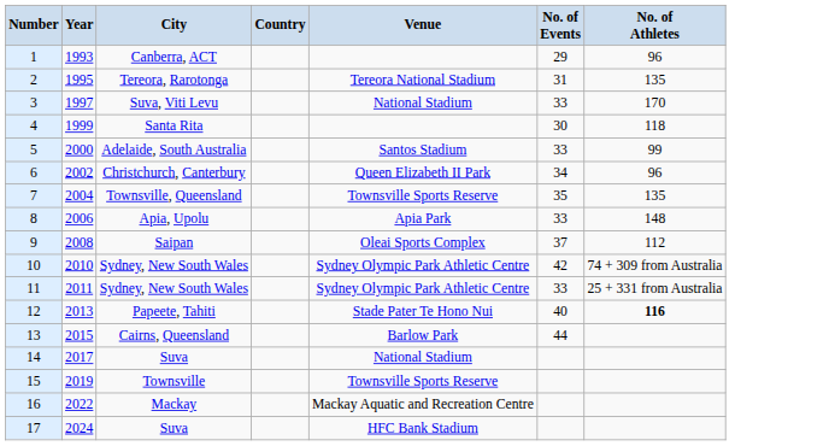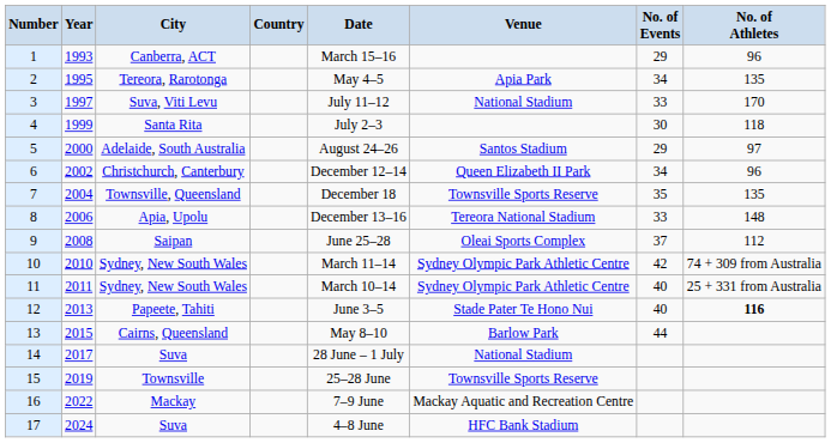 <table class="wikitable" style="text-align:center; font-size: 90%;" align="center">
 <tr>
 <th style="background-color: #CCDDEE;">Number</th>
 <th style="background-color: #CCDDEE;">Year</th>
 <th style="background-color: #CCDDEE;">City</th>
 <th style="background-color: #CCDDEE;">Country</th>
+<th style="background-color: #CCDDEE;">Date</th>
 <th style="background-color: #CCDDEE;">Venue</th>
 <th style="background-color: #CCDDEE;">No. of <br>Events</th>
 <th style="background-color: #CCDDEE;">No. of<br>Athletes</th>
 </tr>
 <tr>
 <td bgcolor=DDEEFF>1</td>
 <td><a href='#'>1993</a></td>
 <td><a href='#'>Canberra</a>, <a href='#'>ACT</a></td>
 <td align=left></td>
+<td>March 15–16</td>
 <td></td>
 <td>29</td>
 <td>96</td>
 </tr>
 <tr>
 <td bgcolor=DDEEFF>2</td>
 <td><a href='#'>1995</a></td>
 <td><a href='#'>Tereora</a>, <a href='#'>Rarotonga</a></td>
 <td align=left></td>
-<td><a href='#'>Tereora National Stadium</a></td>
-<td>31</td>
+<td>May 4–5</td>
+<td><a href='#'>Apia Park</a></td>
+<td>34</td>
 <td>135</td>
 </tr>
 <tr>
 <td bgcolor=DDEEFF>3</td>
 <td><a href='#'>1997</a></td>
 <td><a href='#'>Suva</a>, <a href='#'>Viti Levu</a></td>
 <td align=left></td>
+<td>July 11–12</td>
 <td><a href='#'>National Stadium</a></td>
 <td>33</td>
 <td>170</td>
 </tr>
 <tr>
 <td bgcolor=DDEEFF>4</td>
 <td><a href='#'>1999</a></td>
 <td><a href='#'>Santa Rita</a></td>
 <td align=left></td>
+<td>July 2–3</td>
 <td></td>
 <td>30</td>
 <td>118</td>
 </tr>
 <tr>
 <td bgcolor=DDEEFF>5</td>
 <td><a href='#'>2000</a></td>
 <td><a href='#'>Adelaide</a>, <a href='#'>South Australia</a></td>
 <td align=left></td>
+<td>August 24–26</td>
 <td><a href='#'>Santos Stadium</a></td>
-<td>33</td>
-<td>99</td>
+<td>29</td>
+<td>97</td>
 </tr>
 <tr>
 <td bgcolor=DDEEFF>6</td>
 <td><a href='#'>2002</a></td>
 <td><a href='#'>Christchurch</a>, <a href='#'>Canterbury</a></td>
 <td align=left></td>
+<td>December 12–14</td>
 <td><a href='#'>Queen Elizabeth II Park</a></td>
 <td>34</td>
 <td>96</td>
 </tr>
 <tr>
 <td bgcolor=DDEEFF>7</td>
 <td><a href='#'>2004</a></td>
 <td><a href='#'>Townsville</a>, <a href='#'>Queensland</a></td>
 <td align=left></td>
+<td>December 18</td>
 <td><a href='#'>Townsville Sports Reserve</a></td>
 <td>35</td>
 <td>135</td>
 </tr>
 <tr>
 <td bgcolor=DDEEFF>8</td>
 <td><a href='#'>2006</a></td>
 <td><a href='#'>Apia</a>, <a href='#'>Upolu</a></td>
 <td align=left></td>
-<td><a href='#'>Apia Park</a></td>
+<td>December 13–16</td>
+<td><a href='#'>Tereora National Stadium</a></td>
 <td>33</td>
 <td>148</td>
 </tr>
 <tr>
 <td bgcolor=DDEEFF>9</td>
 <td><a href='#'>2008</a></td>
 <td><a href='#'>Saipan</a></td>
 <td align=left></td>
+<td>June 25–28</td>
 <td><a href='#'>Oleai Sports Complex</a></td>
 <td>37</td>
 <td>112</td>
 </tr>
 <tr>
 <td bgcolor=DDEEFF>10</td>
 <td><a href='#'>2010</a></td>
 <td><a href='#'>Sydney</a>, <a href='#'>New South Wales</a></td>
 <td align=left></td>
+<td>March 11–14</td>
 <td><a href='#'>Sydney Olympic Park Athletic Centre</a></td>
 <td>42</td>
 <td>74 + 309 from Australia</td>
 </tr>
 <tr>
 <td bgcolor=DDEEFF>11</td>
 <td><a href='#'>2011</a></td>
 <td><a href='#'>Sydney</a>, <a href='#'>New South Wales</a></td>
 <td align=left></td>
+<td>March 10–14</td>
 <td><a href='#'>Sydney Olympic Park Athletic Centre</a></td>
-<td>33</td>
+<td>40</td>
 <td>25 + 331 from Australia</td>
 </tr>
 <tr>
 <td bgcolor=DDEEFF>12</td>
 <td><a href='#'>2013</a></td>
 <td><a href='#'>Papeete</a>, <a href='#'>Tahiti</a></td>
 <td align=left></td>
+<td>June 3–5</td>
 <td><a href='#'>Stade Pater Te Hono Nui</a></td>
 <td>40</td>
 <td><strong>116</strong></td>
 </tr>
 <tr>
 <td bgcolor=DDEEFF>13</td>
 <td><a href='#'>2015</a></td>
 <td><a href='#'>Cairns</a>, <a href='#'>Queensland</a></td>
 <td align=left></td>
+<td>May 8–10</td>
 <td><a href='#'>Barlow Park</a></td>
 <td>44</td>
 <td></td>
 </tr>
 <tr>
 <td bgcolor=DDEEFF>14</td>
 <td><a href='#'>2017</a></td>
 <td><a href='#'>Suva</a></td>
 <td align=left></td>
+<td>28 June – 1 July</td>
 <td><a href='#'>National Stadium</a></td>
 <td></td>
 <td></td>
 </tr>
 <tr>
 <td bgcolor=DDEEFF>15</td>
 <td><a href='#'>2019</a></td>
 <td><a href='#'>Townsville</a></td>
 <td align=left></td>
+<td>25–28 June</td>
 <td><a href='#'>Townsville Sports Reserve</a></td>
 <td></td>
 <td></td>
 </tr>
 <tr>
 <td bgcolor=DDEEFF>16</td>
 <td><a href='#'>2022</a></td>
 <td><a href='#'>Mackay</a></td>
 <td align=left></td>
+<td>7–9 June</td>
 <td>Mackay Aquatic and Recreation Centre</td>
 <td></td>
 <td></td>
 </tr>
 <tr>
 <td bgcolor=DDEEFF>17</td>
 <td><a href='#'>2024</a></td>
 <td><a href='#'>Suva</a></td>
 <td></td>
+<td>4–8 June</td>
 <td><a href='#'>HFC Bank Stadium</a></td>
 <td></td>
 <td></td>
 </tr>
 </table>
